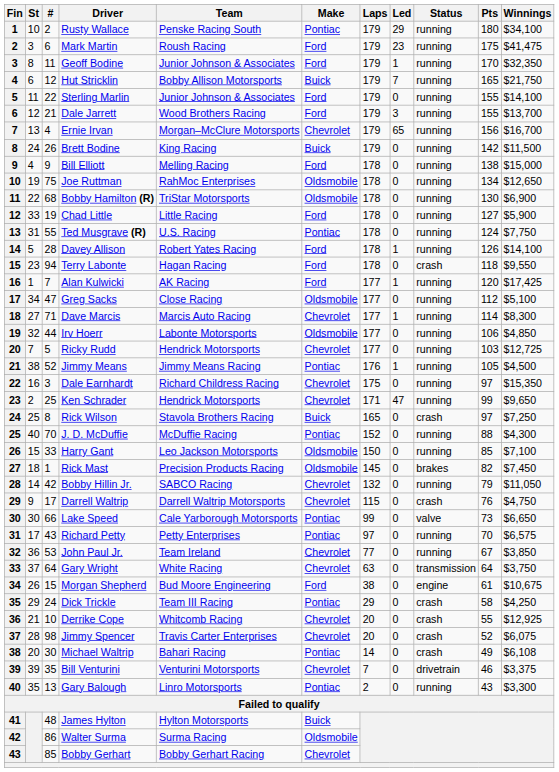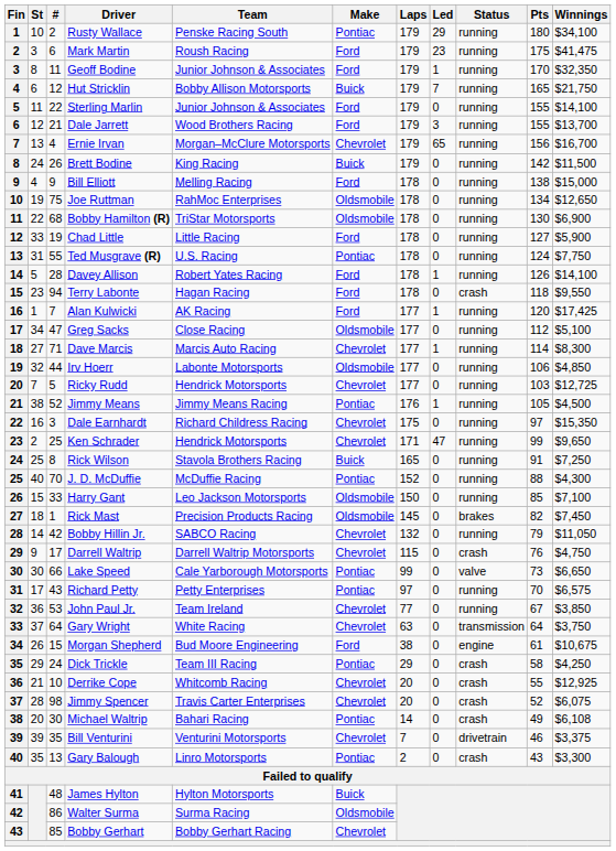 <table class="wikitable" style="font-size:95%">
 <tr>
 <th>Fin</th>
 <th>St</th>
 <th>#</th>
 <th>Driver</th>
 <th>Team</th>
 <th>Make</th>
 <th>Laps</th>
 <th>Led</th>
 <th>Status</th>
 <th>Pts</th>
 <th>Winnings</th>
 </tr>
 <tr>
 <th>1</th>
 <td>10</td>
 <td>2</td>
 <td><a href='#'>Rusty Wallace</a></td>
 <td><a href='#'>Penske Racing South</a></td>
 <td><a href='#'>Pontiac</a></td>
 <td>179</td>
 <td>29</td>
 <td>running</td>
 <td>180</td>
 <td>$34,100</td>
 </tr>
 <tr>
 <th>2</th>
 <td>3</td>
 <td>6</td>
 <td><a href='#'>Mark Martin</a></td>
 <td><a href='#'>Roush Racing</a></td>
 <td><a href='#'>Ford</a></td>
 <td>179</td>
 <td>23</td>
 <td>running</td>
 <td>175</td>
 <td>$41,475</td>
 </tr>
 <tr>
 <th>3</th>
 <td>8</td>
 <td>11</td>
 <td><a href='#'>Geoff Bodine</a></td>
 <td><a href='#'>Junior Johnson & Associates</a></td>
 <td><a href='#'>Ford</a></td>
 <td>179</td>
 <td>1</td>
 <td>running</td>
 <td>170</td>
 <td>$32,350</td>
 </tr>
 <tr>
 <th>4</th>
 <td>6</td>
 <td>12</td>
 <td><a href='#'>Hut Stricklin</a></td>
 <td><a href='#'>Bobby Allison Motorsports</a></td>
 <td><a href='#'>Buick</a></td>
 <td>179</td>
 <td>7</td>
 <td>running</td>
 <td>165</td>
 <td>$21,750</td>
 </tr>
 <tr>
 <th>5</th>
 <td>11</td>
 <td>22</td>
 <td><a href='#'>Sterling Marlin</a></td>
 <td><a href='#'>Junior Johnson & Associates</a></td>
 <td><a href='#'>Ford</a></td>
 <td>179</td>
 <td>0</td>
 <td>running</td>
 <td>155</td>
 <td>$14,100</td>
 </tr>
 <tr>
 <th>6</th>
 <td>12</td>
 <td>21</td>
 <td><a href='#'>Dale Jarrett</a></td>
 <td><a href='#'>Wood Brothers Racing</a></td>
 <td><a href='#'>Ford</a></td>
 <td>179</td>
 <td>3</td>
 <td>running</td>
 <td>155</td>
 <td>$13,700</td>
 </tr>
 <tr>
 <th>7</th>
 <td>13</td>
 <td>4</td>
 <td><a href='#'>Ernie Irvan</a></td>
 <td><a href='#'>Morgan–McClure Motorsports</a></td>
 <td><a href='#'>Chevrolet</a></td>
 <td>179</td>
 <td>65</td>
 <td>running</td>
 <td>156</td>
 <td>$16,700</td>
 </tr>
 <tr>
 <th>8</th>
 <td>24</td>
 <td>26</td>
 <td><a href='#'>Brett Bodine</a></td>
 <td><a href='#'>King Racing</a></td>
 <td><a href='#'>Buick</a></td>
 <td>179</td>
 <td>0</td>
 <td>running</td>
 <td>142</td>
 <td>$11,500</td>
 </tr>
 <tr>
 <th>9</th>
 <td>4</td>
 <td>9</td>
 <td><a href='#'>Bill Elliott</a></td>
 <td><a href='#'>Melling Racing</a></td>
 <td><a href='#'>Ford</a></td>
 <td>178</td>
 <td>0</td>
 <td>running</td>
 <td>138</td>
 <td>$15,000</td>
 </tr>
 <tr>
 <th>10</th>
 <td>19</td>
 <td>75</td>
 <td><a href='#'>Joe Ruttman</a></td>
 <td><a href='#'>RahMoc Enterprises</a></td>
 <td><a href='#'>Oldsmobile</a></td>
 <td>178</td>
 <td>0</td>
 <td>running</td>
 <td>134</td>
 <td>$12,650</td>
 </tr>
 <tr>
 <th>11</th>
 <td>22</td>
 <td>68</td>
 <td><a href='#'>Bobby Hamilton</a> <strong>(R)</strong></td>
 <td><a href='#'>TriStar Motorsports</a></td>
 <td><a href='#'>Oldsmobile</a></td>
 <td>178</td>
 <td>0</td>
 <td>running</td>
 <td>130</td>
 <td>$6,900</td>
 </tr>
 <tr>
 <th>12</th>
 <td>33</td>
 <td>19</td>
 <td><a href='#'>Chad Little</a></td>
 <td><a href='#'>Little Racing</a></td>
 <td><a href='#'>Ford</a></td>
 <td>178</td>
 <td>0</td>
 <td>running</td>
 <td>127</td>
 <td>$5,900</td>
 </tr>
 <tr>
 <th>13</th>
 <td>31</td>
 <td>55</td>
 <td><a href='#'>Ted Musgrave</a> <strong>(R)</strong></td>
 <td><a href='#'>U.S. Racing</a></td>
 <td><a href='#'>Pontiac</a></td>
 <td>178</td>
 <td>0</td>
 <td>running</td>
 <td>124</td>
 <td>$7,750</td>
 </tr>
 <tr>
 <th>14</th>
 <td>5</td>
 <td>28</td>
 <td><a href='#'>Davey Allison</a></td>
 <td><a href='#'>Robert Yates Racing</a></td>
 <td><a href='#'>Ford</a></td>
 <td>178</td>
 <td>1</td>
 <td>running</td>
 <td>126</td>
 <td>$14,100</td>
 </tr>
 <tr>
 <th>15</th>
 <td>23</td>
 <td>94</td>
 <td><a href='#'>Terry Labonte</a></td>
 <td><a href='#'>Hagan Racing</a></td>
 <td><a href='#'>Ford</a></td>
 <td>178</td>
 <td>0</td>
 <td>crash</td>
 <td>118</td>
 <td>$9,550</td>
 </tr>
 <tr>
 <th>16</th>
 <td>1</td>
 <td>7</td>
 <td><a href='#'>Alan Kulwicki</a></td>
 <td><a href='#'>AK Racing</a></td>
 <td><a href='#'>Ford</a></td>
 <td>177</td>
 <td>1</td>
 <td>running</td>
 <td>120</td>
 <td>$17,425</td>
 </tr>
 <tr>
 <th>17</th>
 <td>34</td>
 <td>47</td>
 <td><a href='#'>Greg Sacks</a></td>
 <td><a href='#'>Close Racing</a></td>
 <td><a href='#'>Oldsmobile</a></td>
 <td>177</td>
 <td>0</td>
 <td>running</td>
 <td>112</td>
 <td>$5,100</td>
 </tr>
 <tr>
 <th>18</th>
 <td>27</td>
 <td>71</td>
 <td><a href='#'>Dave Marcis</a></td>
 <td><a href='#'>Marcis Auto Racing</a></td>
 <td><a href='#'>Chevrolet</a></td>
 <td>177</td>
 <td>1</td>
 <td>running</td>
 <td>114</td>
 <td>$8,300</td>
 </tr>
 <tr>
 <th>19</th>
 <td>32</td>
 <td>44</td>
 <td><a href='#'>Irv Hoerr</a></td>
 <td><a href='#'>Labonte Motorsports</a></td>
 <td><a href='#'>Oldsmobile</a></td>
 <td>177</td>
 <td>0</td>
 <td>running</td>
 <td>106</td>
 <td>$4,850</td>
 </tr>
 <tr>
 <th>20</th>
 <td>7</td>
 <td>5</td>
 <td><a href='#'>Ricky Rudd</a></td>
 <td><a href='#'>Hendrick Motorsports</a></td>
 <td><a href='#'>Chevrolet</a></td>
 <td>177</td>
 <td>0</td>
 <td>running</td>
 <td>103</td>
 <td>$12,725</td>
 </tr>
 <tr>
 <th>21</th>
 <td>38</td>
 <td>52</td>
 <td><a href='#'>Jimmy Means</a></td>
 <td><a href='#'>Jimmy Means Racing</a></td>
 <td><a href='#'>Pontiac</a></td>
 <td>176</td>
 <td>1</td>
 <td>running</td>
 <td>105</td>
 <td>$4,500</td>
 </tr>
 <tr>
 <th>22</th>
 <td>16</td>
 <td>3</td>
 <td><a href='#'>Dale Earnhardt</a></td>
 <td><a href='#'>Richard Childress Racing</a></td>
 <td><a href='#'>Chevrolet</a></td>
 <td>175</td>
 <td>0</td>
 <td>running</td>
 <td>97</td>
 <td>$15,350</td>
 </tr>
 <tr>
 <th>23</th>
 <td>2</td>
 <td>25</td>
 <td><a href='#'>Ken Schrader</a></td>
 <td><a href='#'>Hendrick Motorsports</a></td>
 <td><a href='#'>Chevrolet</a></td>
 <td>171</td>
 <td>47</td>
 <td>running</td>
 <td>99</td>
 <td>$9,650</td>
 </tr>
 <tr>
 <th>24</th>
 <td>25</td>
 <td>8</td>
 <td><a href='#'>Rick Wilson</a></td>
 <td><a href='#'>Stavola Brothers Racing</a></td>
 <td><a href='#'>Buick</a></td>
 <td>165</td>
 <td>0</td>
-<td>crash</td>
-<td>97</td>
+<td>running</td>
+<td>91</td>
 <td>$7,250</td>
 </tr>
 <tr>
 <th>25</th>
 <td>40</td>
 <td>70</td>
 <td><a href='#'>J. D. McDuffie</a></td>
 <td><a href='#'>McDuffie Racing</a></td>
 <td><a href='#'>Pontiac</a></td>
 <td>152</td>
 <td>0</td>
 <td>running</td>
 <td>88</td>
 <td>$4,300</td>
 </tr>
 <tr>
 <th>26</th>
 <td>15</td>
 <td>33</td>
 <td><a href='#'>Harry Gant</a></td>
 <td><a href='#'>Leo Jackson Motorsports</a></td>
 <td><a href='#'>Oldsmobile</a></td>
 <td>150</td>
 <td>0</td>
 <td>running</td>
 <td>85</td>
 <td>$7,100</td>
 </tr>
 <tr>
 <th>27</th>
 <td>18</td>
 <td>1</td>
 <td><a href='#'>Rick Mast</a></td>
 <td><a href='#'>Precision Products Racing</a></td>
 <td><a href='#'>Oldsmobile</a></td>
 <td>145</td>
 <td>0</td>
 <td>brakes</td>
 <td>82</td>
 <td>$7,450</td>
 </tr>
 <tr>
 <th>28</th>
 <td>14</td>
 <td>42</td>
 <td><a href='#'>Bobby Hillin Jr.</a></td>
 <td><a href='#'>SABCO Racing</a></td>
 <td><a href='#'>Chevrolet</a></td>
 <td>132</td>
 <td>0</td>
 <td>running</td>
 <td>79</td>
 <td>$11,050</td>
 </tr>
 <tr>
 <th>29</th>
 <td>9</td>
 <td>17</td>
 <td><a href='#'>Darrell Waltrip</a></td>
 <td><a href='#'>Darrell Waltrip Motorsports</a></td>
 <td><a href='#'>Chevrolet</a></td>
 <td>115</td>
 <td>0</td>
 <td>crash</td>
 <td>76</td>
 <td>$4,750</td>
 </tr>
 <tr>
 <th>30</th>
 <td>30</td>
 <td>66</td>
 <td><a href='#'>Lake Speed</a></td>
 <td><a href='#'>Cale Yarborough Motorsports</a></td>
 <td><a href='#'>Pontiac</a></td>
 <td>99</td>
 <td>0</td>
 <td>valve</td>
 <td>73</td>
 <td>$6,650</td>
 </tr>
 <tr>
 <th>31</th>
 <td>17</td>
 <td>43</td>
 <td><a href='#'>Richard Petty</a></td>
 <td><a href='#'>Petty Enterprises</a></td>
 <td><a href='#'>Pontiac</a></td>
 <td>97</td>
 <td>0</td>
 <td>running</td>
 <td>70</td>
 <td>$6,575</td>
 </tr>
 <tr>
 <th>32</th>
 <td>36</td>
 <td>53</td>
 <td><a href='#'>John Paul Jr.</a></td>
 <td><a href='#'>Team Ireland</a></td>
 <td><a href='#'>Chevrolet</a></td>
 <td>77</td>
 <td>0</td>
 <td>running</td>
 <td>67</td>
 <td>$3,850</td>
 </tr>
 <tr>
 <th>33</th>
 <td>37</td>
 <td>64</td>
 <td><a href='#'>Gary Wright</a></td>
 <td><a href='#'>White Racing</a></td>
 <td><a href='#'>Chevrolet</a></td>
 <td>63</td>
 <td>0</td>
 <td>transmission</td>
 <td>64</td>
 <td>$3,750</td>
 </tr>
 <tr>
 <th>34</th>
 <td>26</td>
 <td>15</td>
 <td><a href='#'>Morgan Shepherd</a></td>
 <td><a href='#'>Bud Moore Engineering</a></td>
 <td><a href='#'>Ford</a></td>
 <td>38</td>
 <td>0</td>
 <td>engine</td>
 <td>61</td>
 <td>$10,675</td>
 </tr>
 <tr>
 <th>35</th>
 <td>29</td>
 <td>24</td>
 <td><a href='#'>Dick Trickle</a></td>
 <td><a href='#'>Team III Racing</a></td>
 <td><a href='#'>Pontiac</a></td>
 <td>29</td>
 <td>0</td>
 <td>crash</td>
 <td>58</td>
 <td>$4,250</td>
 </tr>
 <tr>
 <th>36</th>
 <td>21</td>
 <td>10</td>
 <td><a href='#'>Derrike Cope</a></td>
 <td><a href='#'>Whitcomb Racing</a></td>
 <td><a href='#'>Chevrolet</a></td>
 <td>20</td>
 <td>0</td>
 <td>crash</td>
 <td>55</td>
 <td>$12,925</td>
 </tr>
 <tr>
 <th>37</th>
 <td>28</td>
 <td>98</td>
 <td><a href='#'>Jimmy Spencer</a></td>
 <td><a href='#'>Travis Carter Enterprises</a></td>
 <td><a href='#'>Chevrolet</a></td>
 <td>20</td>
 <td>0</td>
 <td>crash</td>
 <td>52</td>
 <td>$6,075</td>
 </tr>
 <tr>
 <th>38</th>
 <td>20</td>
 <td>30</td>
 <td><a href='#'>Michael Waltrip</a></td>
 <td><a href='#'>Bahari Racing</a></td>
 <td><a href='#'>Pontiac</a></td>
 <td>14</td>
 <td>0</td>
 <td>crash</td>
 <td>49</td>
 <td>$6,108</td>
 </tr>
 <tr>
 <th>39</th>
 <td>39</td>
 <td>35</td>
 <td><a href='#'>Bill Venturini</a></td>
 <td><a href='#'>Venturini Motorsports</a></td>
 <td><a href='#'>Chevrolet</a></td>
 <td>7</td>
 <td>0</td>
 <td>drivetrain</td>
 <td>46</td>
 <td>$3,375</td>
 </tr>
 <tr>
 <th>40</th>
 <td>35</td>
 <td>13</td>
 <td><a href='#'>Gary Balough</a></td>
 <td><a href='#'>Linro Motorsports</a></td>
 <td><a href='#'>Pontiac</a></td>
 <td>2</td>
 <td>0</td>
-<td>running</td>
+<td>crash</td>
 <td>43</td>
 <td>$3,300</td>
 </tr>
 <tr>
 <th colspan="11">Failed to qualify</th>
 </tr>
 <tr>
 <th>41</th>
 <th rowspan="3"></th>
 <td>48</td>
 <td><a href='#'>James Hylton</a></td>
 <td><a href='#'>Hylton Motorsports</a></td>
 <td><a href='#'>Buick</a></td>
 <th colspan="5" rowspan="3"></th>
 </tr>
 <tr>
 <th>42</th>
 <td>86</td>
 <td><a href='#'>Walter Surma</a></td>
 <td><a href='#'>Surma Racing</a></td>
 <td><a href='#'>Oldsmobile</a></td>
 </tr>
 <tr>
 <th>43</th>
 <td>85</td>
 <td><a href='#'>Bobby Gerhart</a></td>
 <td><a href='#'>Bobby Gerhart Racing</a></td>
 <td><a href='#'>Chevrolet</a></td>
 </tr>
 <tr>
 <th colspan="11"></th>
 </tr>
 </table>
